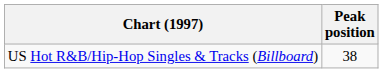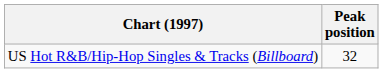 <table class="wikitable sortable">
 <tr>
 <th>Chart (1997)</th>
 <th>Peak<br>position</th>
 </tr>
 <tr>
 <td>US <a href='#'>Hot R&B/Hip-Hop Singles & Tracks</a> (<em><a href='#'>Billboard</a></em>)</td>
-<td align=center>38</td>
+<td align=center>32</td>
 </tr>
 </table>
